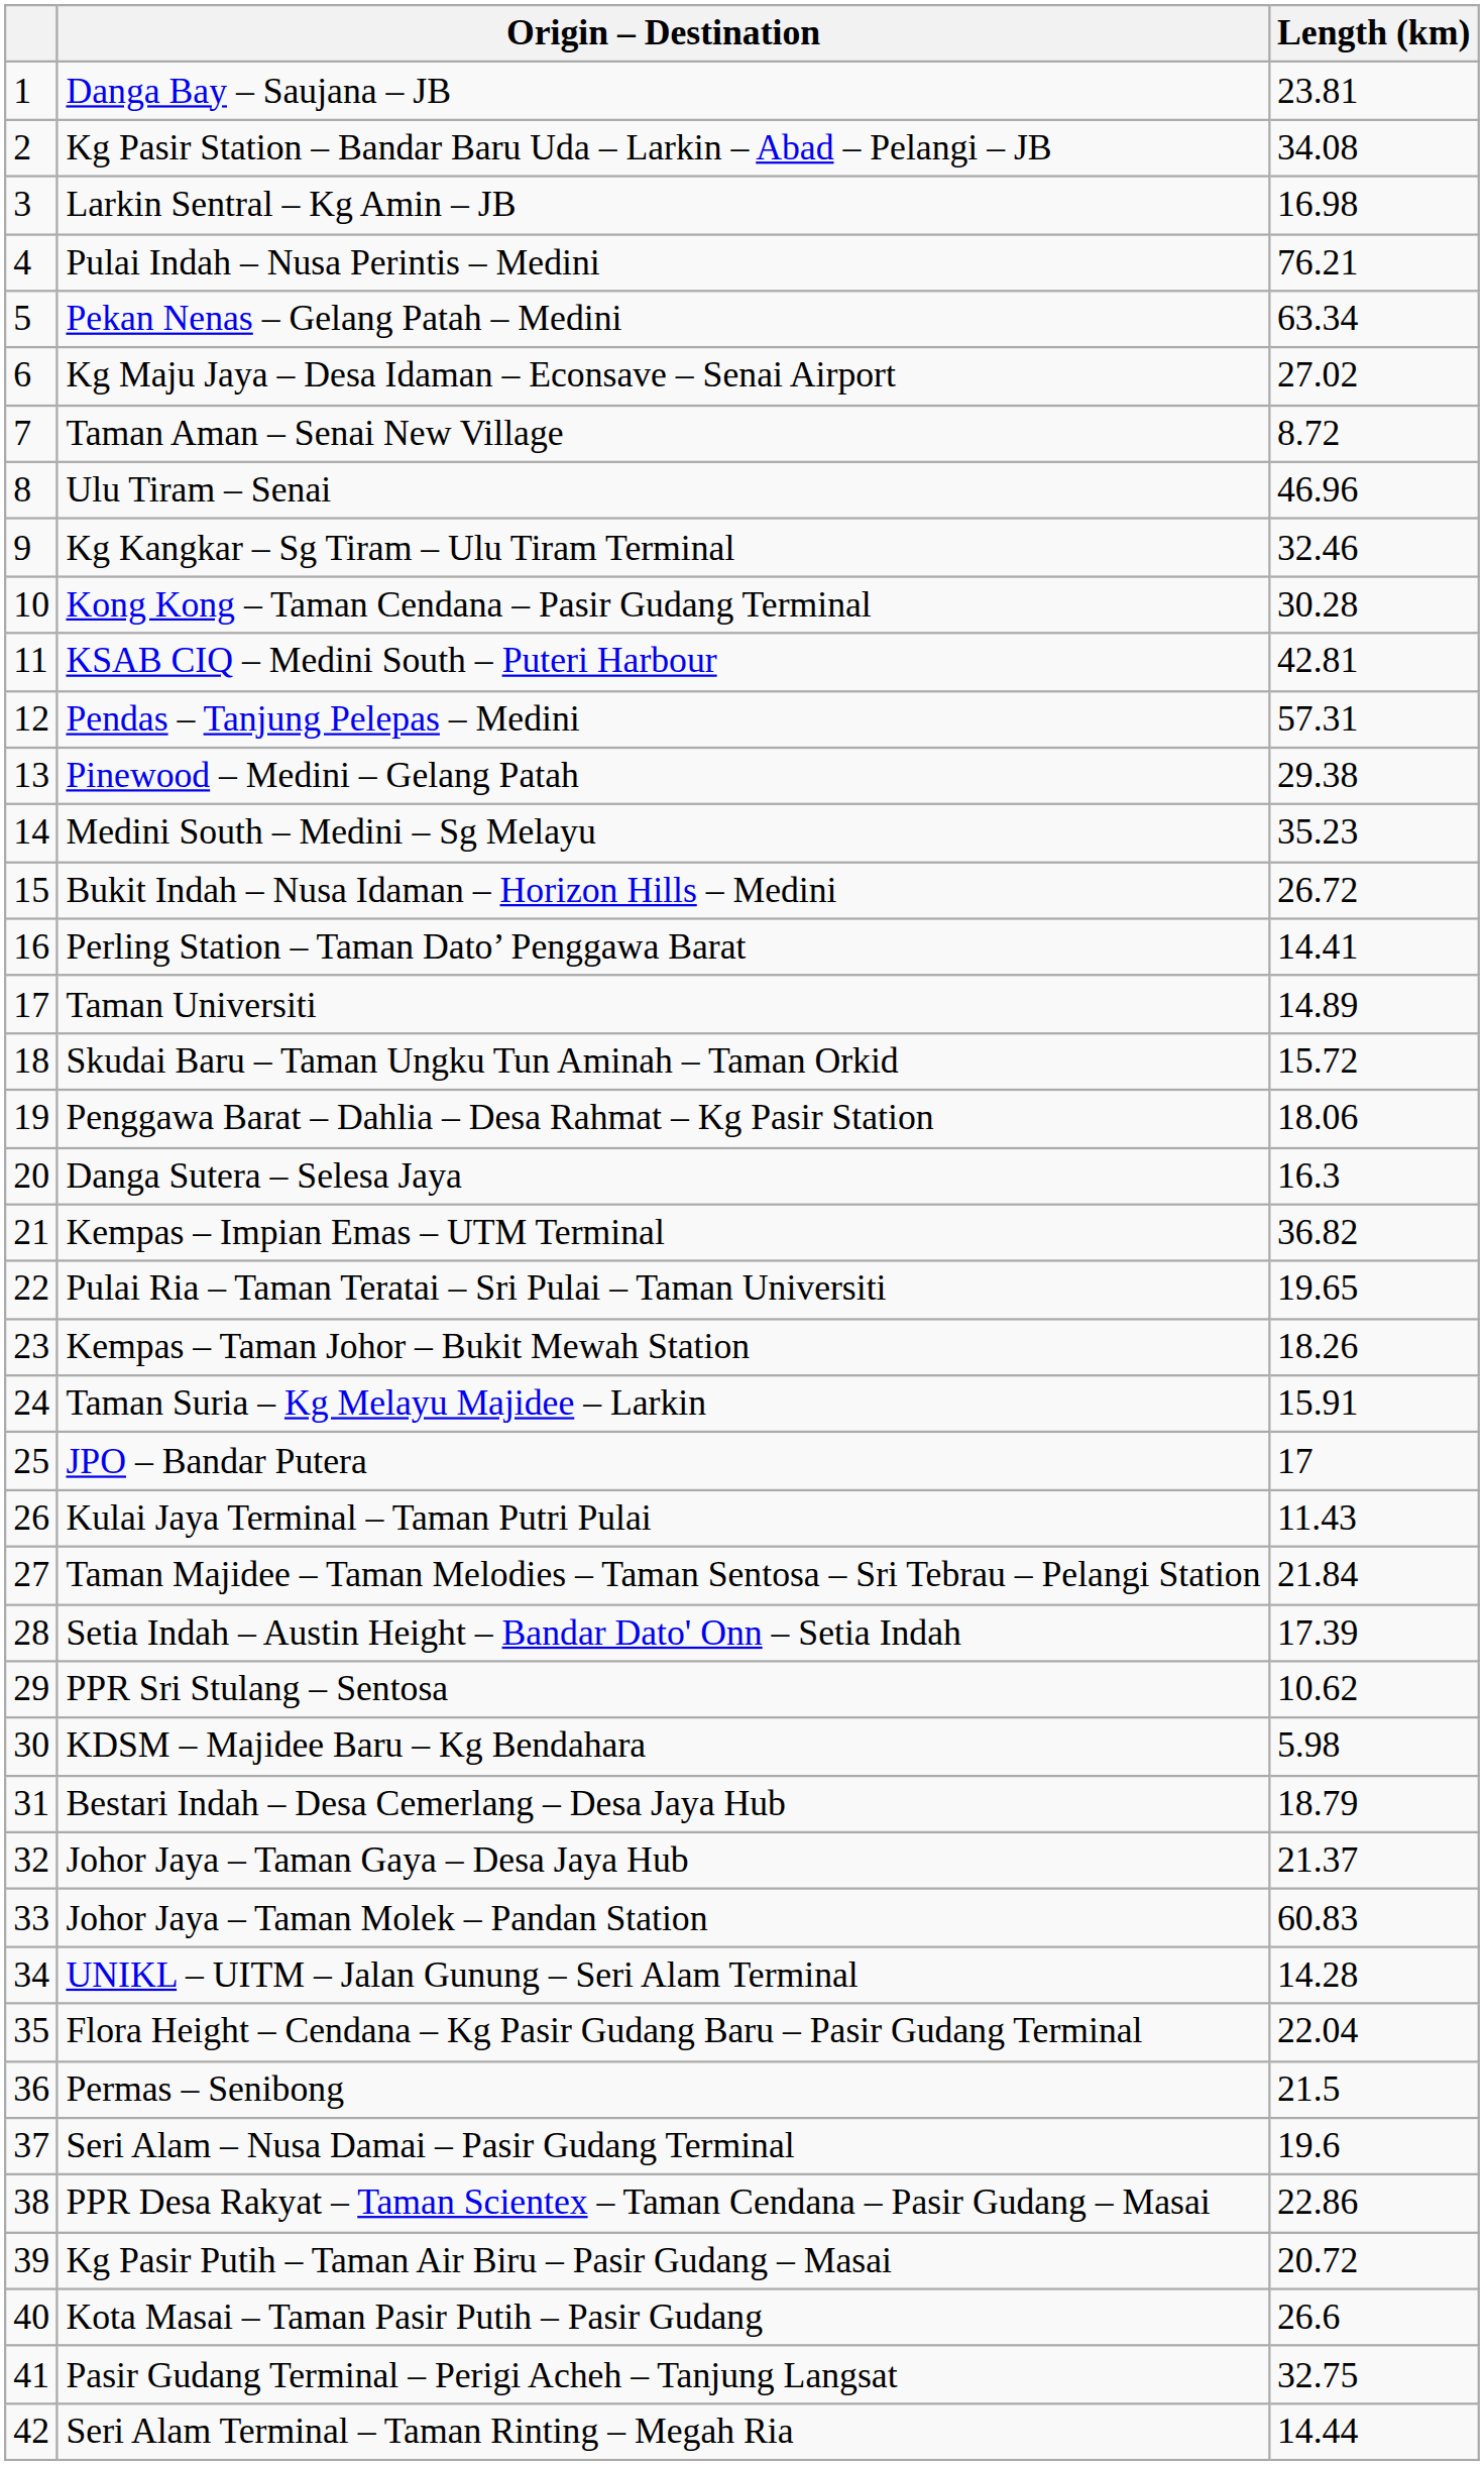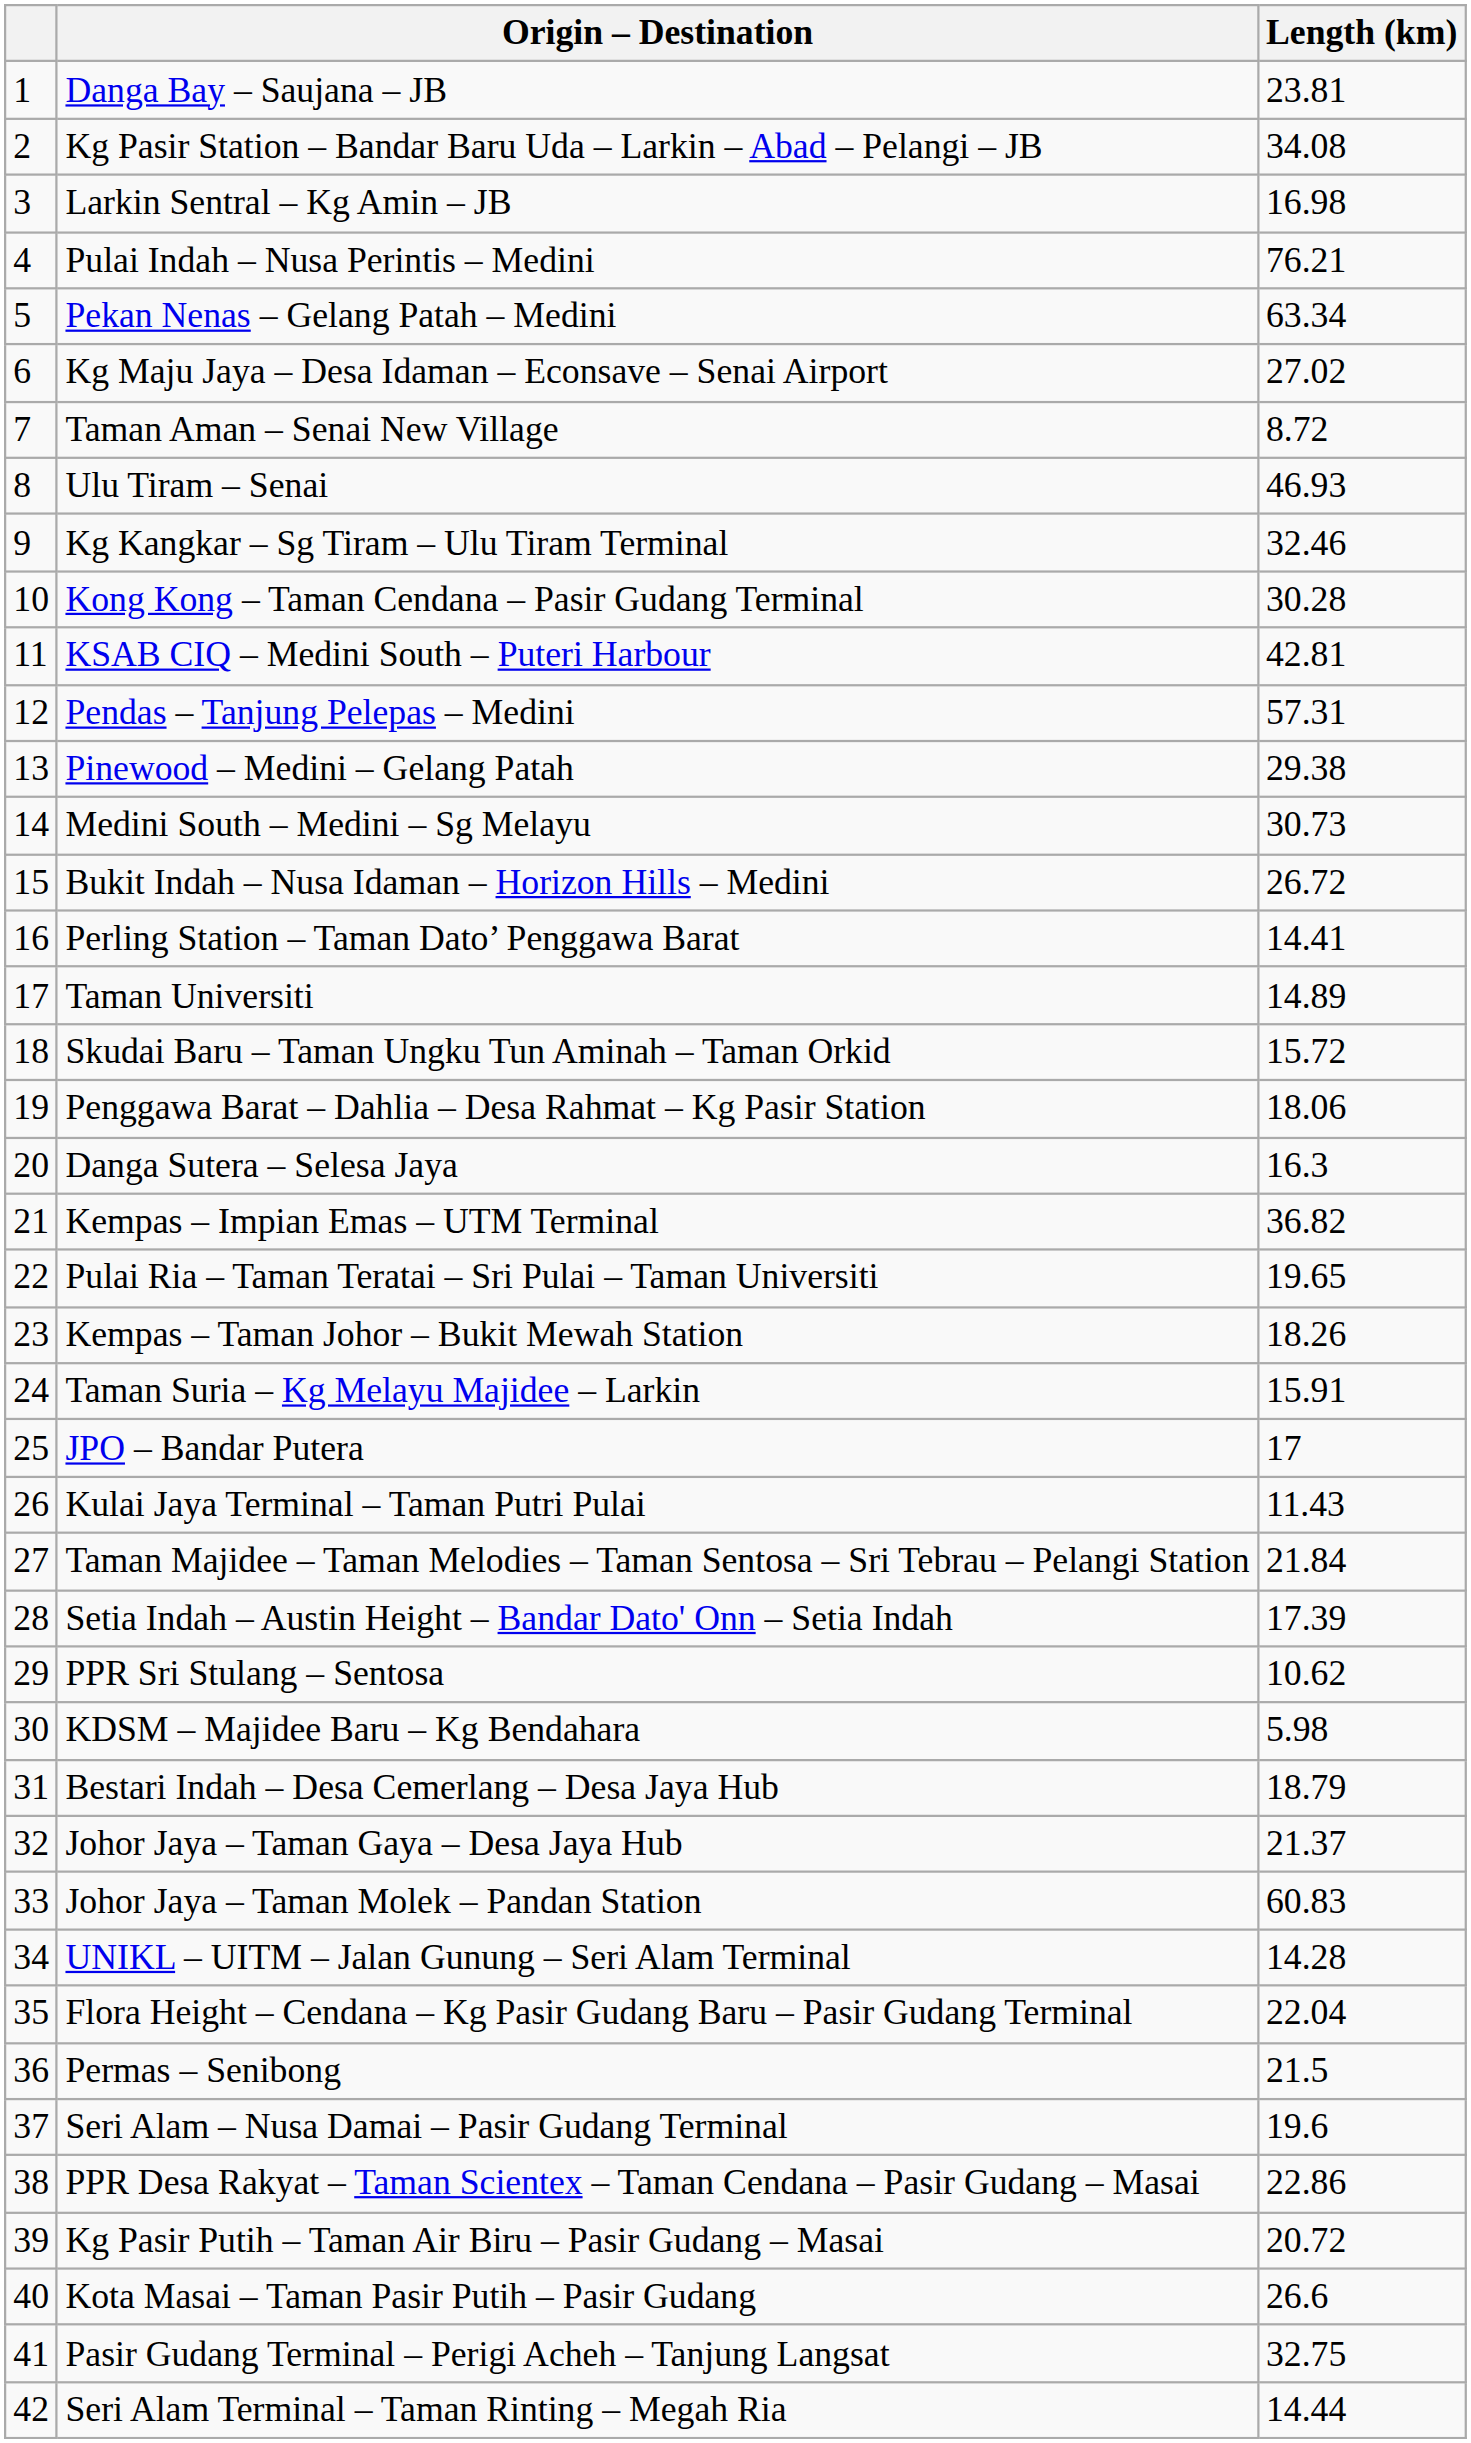 <table class="wikitable sortable">
 <tr>
 <th></th>
 <th>Origin – Destination</th>
 <th>Length (km)</th>
 </tr>
 <tr>
 <td>1</td>
 <td><a href='#'>Danga Bay</a> – Saujana – JB</td>
 <td>23.81</td>
 </tr>
 <tr>
 <td>2</td>
 <td>Kg Pasir Station – Bandar Baru Uda – Larkin – <a href='#'>Abad</a> – Pelangi – JB</td>
 <td>34.08</td>
 </tr>
 <tr>
 <td>3</td>
 <td>Larkin Sentral – Kg Amin – JB</td>
 <td>16.98</td>
 </tr>
 <tr>
 <td>4</td>
 <td>Pulai Indah – Nusa Perintis – Medini</td>
 <td>76.21</td>
 </tr>
 <tr>
 <td>5</td>
 <td><a href='#'>Pekan Nenas</a> – Gelang Patah – Medini</td>
 <td>63.34</td>
 </tr>
 <tr>
 <td>6</td>
 <td>Kg Maju Jaya – Desa Idaman – Econsave – Senai Airport</td>
 <td>27.02</td>
 </tr>
 <tr>
 <td>7</td>
 <td>Taman Aman – Senai New Village</td>
 <td>8.72</td>
 </tr>
 <tr>
 <td>8</td>
 <td>Ulu Tiram – Senai</td>
-<td>46.96</td>
+<td>46.93</td>
 </tr>
 <tr>
 <td>9</td>
 <td>Kg Kangkar – Sg Tiram – Ulu Tiram Terminal</td>
 <td>32.46</td>
 </tr>
 <tr>
 <td>10</td>
 <td><a href='#'>Kong Kong</a> – Taman Cendana – Pasir Gudang Terminal</td>
 <td>30.28</td>
 </tr>
 <tr>
 <td>11</td>
 <td><a href='#'>KSAB CIQ</a> – Medini South – <a href='#'>Puteri Harbour</a></td>
 <td>42.81</td>
 </tr>
 <tr>
 <td>12</td>
 <td><a href='#'>Pendas</a> – <a href='#'>Tanjung Pelepas</a> – Medini</td>
 <td>57.31</td>
 </tr>
 <tr>
 <td>13</td>
 <td><a href='#'>Pinewood</a> – Medini – Gelang Patah</td>
 <td>29.38</td>
 </tr>
 <tr>
 <td>14</td>
 <td>Medini South – Medini – Sg Melayu</td>
-<td>35.23</td>
+<td>30.73</td>
 </tr>
 <tr>
 <td>15</td>
 <td>Bukit Indah – Nusa Idaman – <a href='#'>Horizon Hills</a> – Medini</td>
 <td>26.72</td>
 </tr>
 <tr>
 <td>16</td>
 <td>Perling Station – Taman Dato’ Penggawa Barat</td>
 <td>14.41</td>
 </tr>
 <tr>
 <td>17</td>
 <td>Taman Universiti</td>
 <td>14.89</td>
 </tr>
 <tr>
 <td>18</td>
 <td>Skudai Baru – Taman Ungku Tun Aminah – Taman Orkid</td>
 <td>15.72</td>
 </tr>
 <tr>
 <td>19</td>
 <td>Penggawa Barat – Dahlia – Desa Rahmat – Kg Pasir Station</td>
 <td>18.06</td>
 </tr>
 <tr>
 <td>20</td>
 <td>Danga Sutera – Selesa Jaya</td>
 <td>16.3</td>
 </tr>
 <tr>
 <td>21</td>
 <td>Kempas – Impian Emas – UTM Terminal</td>
 <td>36.82</td>
 </tr>
 <tr>
 <td>22</td>
 <td>Pulai Ria – Taman Teratai – Sri Pulai – Taman Universiti</td>
 <td>19.65</td>
 </tr>
 <tr>
 <td>23</td>
 <td>Kempas – Taman Johor – Bukit Mewah Station</td>
 <td>18.26</td>
 </tr>
 <tr>
 <td>24</td>
 <td>Taman Suria – <a href='#'>Kg Melayu Majidee</a> – Larkin</td>
 <td>15.91</td>
 </tr>
 <tr>
 <td>25</td>
 <td><a href='#'>JPO</a> – Bandar Putera</td>
 <td>17</td>
 </tr>
 <tr>
 <td>26</td>
 <td>Kulai Jaya Terminal – Taman Putri Pulai</td>
 <td>11.43</td>
 </tr>
 <tr>
 <td>27</td>
 <td>Taman Majidee – Taman Melodies – Taman Sentosa – Sri Tebrau – Pelangi Station</td>
 <td>21.84</td>
 </tr>
 <tr>
 <td>28</td>
 <td>Setia Indah – Austin Height – <a href='#'>Bandar Dato' Onn</a> – Setia Indah</td>
 <td>17.39</td>
 </tr>
 <tr>
 <td>29</td>
 <td>PPR Sri Stulang – Sentosa</td>
 <td>10.62</td>
 </tr>
 <tr>
 <td>30</td>
 <td>KDSM – Majidee Baru – Kg Bendahara</td>
 <td>5.98</td>
 </tr>
 <tr>
 <td>31</td>
 <td>Bestari Indah – Desa Cemerlang – Desa Jaya Hub</td>
 <td>18.79</td>
 </tr>
 <tr>
 <td>32</td>
 <td>Johor Jaya – Taman Gaya – Desa Jaya Hub</td>
 <td>21.37</td>
 </tr>
 <tr>
 <td>33</td>
 <td>Johor Jaya – Taman Molek – Pandan Station</td>
 <td>60.83</td>
 </tr>
 <tr>
 <td>34</td>
 <td><a href='#'>UNIKL</a> – UITM – Jalan Gunung – Seri Alam Terminal</td>
 <td>14.28</td>
 </tr>
 <tr>
 <td>35</td>
 <td>Flora Height – Cendana – Kg Pasir Gudang Baru – Pasir Gudang Terminal</td>
 <td>22.04</td>
 </tr>
 <tr>
 <td>36</td>
 <td>Permas – Senibong</td>
 <td>21.5</td>
 </tr>
 <tr>
 <td>37</td>
 <td>Seri Alam – Nusa Damai – Pasir Gudang Terminal</td>
 <td>19.6</td>
 </tr>
 <tr>
 <td>38</td>
 <td>PPR Desa Rakyat – <a href='#'>Taman Scientex</a> – Taman Cendana – Pasir Gudang – Masai</td>
 <td>22.86</td>
 </tr>
 <tr>
 <td>39</td>
 <td>Kg Pasir Putih – Taman Air Biru – Pasir Gudang – Masai</td>
 <td>20.72</td>
 </tr>
 <tr>
 <td>40</td>
 <td>Kota Masai – Taman Pasir Putih – Pasir Gudang</td>
 <td>26.6</td>
 </tr>
 <tr>
 <td>41</td>
 <td>Pasir Gudang Terminal – Perigi Acheh – Tanjung Langsat</td>
 <td>32.75</td>
 </tr>
 <tr>
 <td>42</td>
 <td>Seri Alam Terminal – Taman Rinting – Megah Ria</td>
 <td>14.44</td>
 </tr>
 </table>
